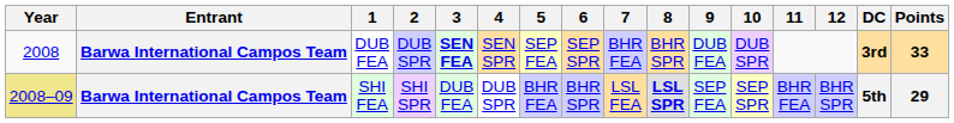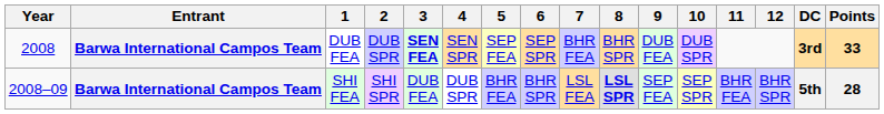 <table class="wikitable" style="text-align:center; font-size:85%">
 <tr>
 <th>Year</th>
 <th>Entrant</th>
 <th>1</th>
 <th>2</th>
 <th>3</th>
 <th>4</th>
 <th>5</th>
 <th>6</th>
 <th>7</th>
 <th>8</th>
 <th>9</th>
 <th>10</th>
 <th>11</th>
 <th>12</th>
 <th>DC</th>
 <th>Points</th>
 </tr>
 <tr>
 <td><a href='#'>2008</a></td>
 <th nowrap><a href='#'>Barwa International Campos Team</a></th>
 <td style="background:#FFFFFF;"><a href='#'>DUB<br>FEA</a><br></td>
 <td style="background:#CFCFFF;"><a href='#'>DUB<br>SPR</a><br></td>
 <td style="background:#DFFFDF;"><strong><a href='#'>SEN<br>FEA</a></strong><br></td>
 <td style="background:#FFDF9F;"><a href='#'>SEN<br>SPR</a><br></td>
 <td style="background:#FBFFBF;"><a href='#'>SEP<br>FEA</a><br></td>
 <td style="background:#FFDF9F;"><a href='#'>SEP<br>SPR</a><br></td>
 <td style="background:#CFCFFF;"><a href='#'>BHR<br>FEA</a><br></td>
 <td style="background:#FFDF9F;"><a href='#'>BHR<br>SPR</a><br></td>
 <td style="background:#DFFFDF;"><a href='#'>DUB<br>FEA</a><br></td>
 <td style="background:#EFCFFF;"><a href='#'>DUB<br>SPR</a><br></td>
 <td colspan=2></td>
 <td style="background:#FFDF9F;"><strong>3rd</strong></td>
 <td style="background:#FFDF9F;"><strong>33</strong></td>
 </tr>
 <tr>
-<td nowrap style="background: khaki;"><a href='#'>2008–09</a></td>
+<td nowrap><a href='#'>2008–09</a></td>
 <th nowrap><a href='#'>Barwa International Campos Team</a></th>
 <td style="background:#DFFFDF;"><a href='#'>SHI<br>FEA</a><br></td>
 <td style="background:#EFCFFF;"><a href='#'>SHI<br>SPR</a><br></td>
 <td style="background:#DFFFDF;"><a href='#'>DUB<br>FEA</a><br></td>
 <td style="background:#FFFFFF;"><a href='#'>DUB<br>SPR</a><br></td>
 <td style="background:#CFCFFF;"><a href='#'>BHR<br>FEA</a><br></td>
 <td style="background:#CFCFFF;"><a href='#'>BHR<br>SPR</a><br></td>
 <td style="background:#FFDF9F;"><a href='#'>LSL<br>FEA</a><br></td>
 <td style="background:#DFDFDF;"><strong><a href='#'>LSL<br>SPR</a><br></strong></td>
 <td style="background:#DFFFDF;"><a href='#'>SEP<br>FEA</a><br></td>
 <td style="background:#FBFFBF;"><a href='#'>SEP<br>SPR</a><br></td>
 <td style="background:#CFCFFF;"><a href='#'>BHR<br>FEA</a><br></td>
 <td style="background:#CFCFFF;"><a href='#'>BHR<br>SPR</a><br></td>
 <th>5th</th>
-<th>29</th>
+<th>28</th>
 </tr>
 </table>
